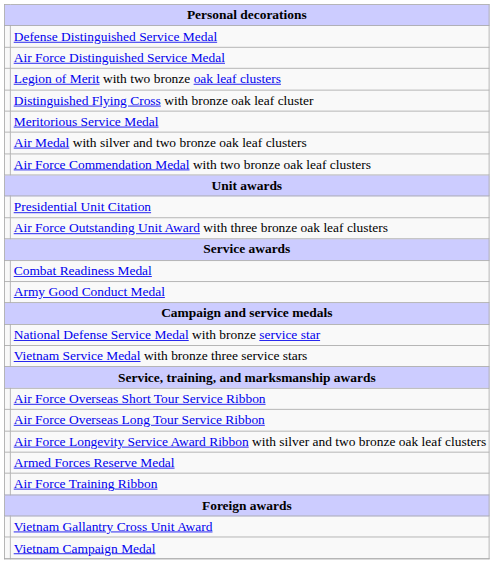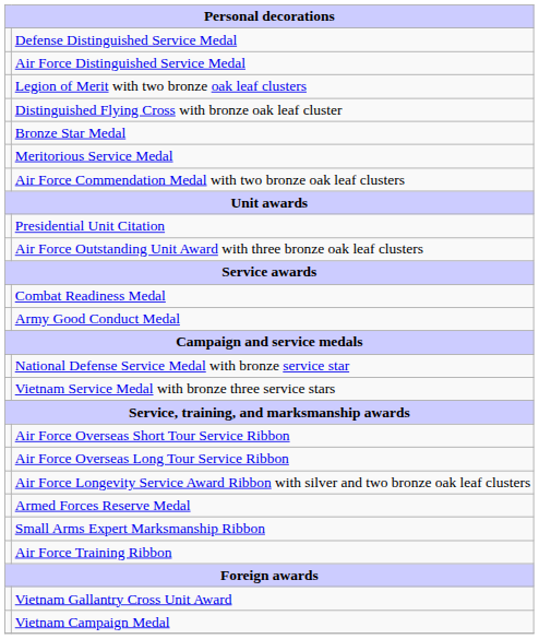 <table class="wikitable">
 <tr style="background:#ccf; text-align:center;">
 <td colspan=2><strong>Personal decorations</strong></td>
 </tr>
 <tr>
 <td></td>
 <td><a href='#'>Defense Distinguished Service Medal</a></td>
 </tr>
 <tr>
 <td></td>
 <td><a href='#'>Air Force Distinguished Service Medal</a></td>
 </tr>
 <tr>
 <td></td>
 <td><a href='#'>Legion of Merit</a> with two bronze <a href='#'>oak leaf clusters</a></td>
 </tr>
 <tr>
 <td></td>
 <td><a href='#'>Distinguished Flying Cross</a> with bronze oak leaf cluster</td>
 </tr>
 <tr>
 <td></td>
-<td><a href='#'>Meritorious Service Medal</a></td>
+<td><a href='#'>Bronze Star Medal</a></td>
 </tr>
 <tr>
 <td></td>
-<td><a href='#'>Air Medal</a> with silver and two bronze oak leaf clusters</td>
+<td><a href='#'>Meritorious Service Medal</a></td>
 </tr>
 <tr>
 <td></td>
 <td><a href='#'>Air Force Commendation Medal</a> with two bronze oak leaf clusters</td>
 </tr>
 <tr style="background:#ccf; text-align:center;">
 <td colspan=2><strong>Unit awards</strong></td>
 </tr>
 <tr>
 <td></td>
 <td><a href='#'>Presidential Unit Citation</a></td>
 </tr>
 <tr>
 <td></td>
 <td><a href='#'>Air Force Outstanding Unit Award</a> with three bronze oak leaf clusters</td>
 </tr>
 <tr style="background:#ccf; text-align:center;">
 <td colspan=2><strong>Service awards</strong></td>
 </tr>
 <tr>
 <td></td>
 <td><a href='#'>Combat Readiness Medal</a></td>
 </tr>
 <tr>
 <td></td>
 <td><a href='#'>Army Good Conduct Medal</a></td>
 </tr>
 <tr style="background:#ccf; text-align:center;">
 <td colspan=2><strong>Campaign and service medals</strong></td>
 </tr>
 <tr>
 <td></td>
 <td><a href='#'>National Defense Service Medal</a> with bronze <a href='#'>service star</a></td>
 </tr>
 <tr>
 <td></td>
 <td><a href='#'>Vietnam Service Medal</a> with bronze three service stars</td>
 </tr>
 <tr style="background:#ccf; text-align:center;">
 <td colspan=2><strong>Service, training, and marksmanship awards</strong></td>
 </tr>
 <tr>
 <td></td>
 <td><a href='#'>Air Force Overseas Short Tour Service Ribbon</a></td>
 </tr>
 <tr>
 <td></td>
 <td><a href='#'>Air Force Overseas Long Tour Service Ribbon</a></td>
 </tr>
 <tr>
 <td></td>
 <td><a href='#'>Air Force Longevity Service Award Ribbon</a> with silver and two bronze oak leaf clusters</td>
 </tr>
 <tr>
 <td></td>
 <td><a href='#'>Armed Forces Reserve Medal</a></td>
 </tr>
 <tr>
 <td></td>
+<td><a href='#'>Small Arms Expert Marksmanship Ribbon</a></td>
+</tr>
+<tr>
+<td></td>
 <td><a href='#'>Air Force Training Ribbon</a></td>
 </tr>
 <tr style="background:#ccf; text-align:center;">
 <td colspan=2><strong>Foreign awards</strong></td>
 </tr>
 <tr>
 <td></td>
 <td><a href='#'>Vietnam Gallantry Cross Unit Award</a></td>
 </tr>
 <tr>
 <td></td>
 <td><a href='#'>Vietnam Campaign Medal</a></td>
 </tr>
 <tr>
 </tr>
 </table>
